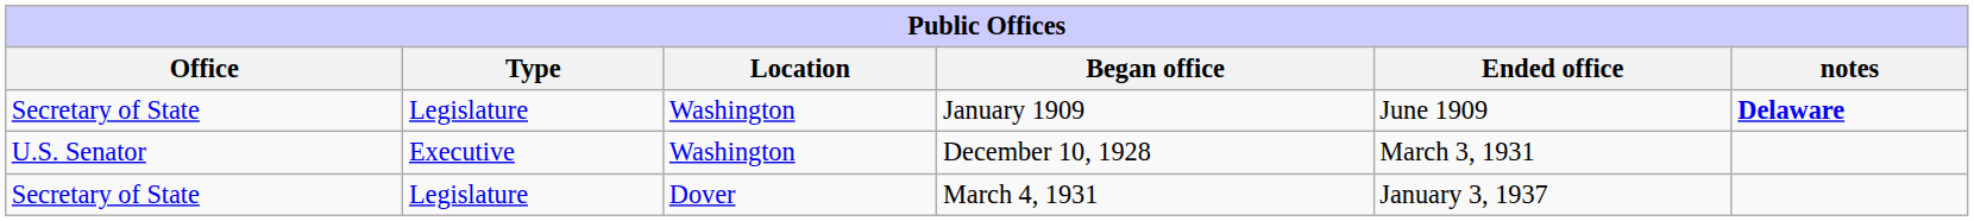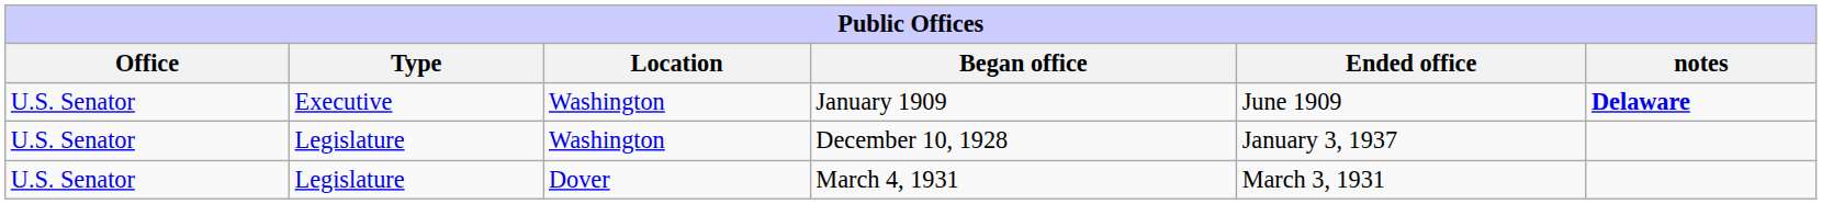 <table class=wikitable style="width: 94%" style="text-align: center;" align="center">
 <tr bgcolor=#cccccc>
 <th colspan=8 style="background: #ccccff;">Public Offices</th>
 </tr>
 <tr>
 <th><strong>Office</strong></th>
 <th><strong>Type</strong></th>
 <th><strong>Location</strong></th>
 <th><strong>Began office</strong></th>
 <th><strong>Ended office</strong></th>
 <th><strong>notes</strong></th>
 </tr>
 <tr>
-<td><a href='#'>Secretary of State</a></td>
-<td><a href='#'>Legislature</a></td>
+<td><a href='#'>U.S. Senator</a></td>
+<td><a href='#'>Executive</a></td>
 <td><a href='#'>Washington</a></td>
 <td>January 1909</td>
 <td>June 1909</td>
 <td><strong><a href='#'>Delaware</a></strong></td>
 </tr>
 <tr>
 <td><a href='#'>U.S. Senator</a></td>
-<td><a href='#'>Executive</a></td>
+<td><a href='#'>Legislature</a></td>
 <td><a href='#'>Washington</a></td>
 <td>December 10, 1928</td>
+<td>January 3, 1937</td>
+<td></td>
+</tr>
+<tr>
+<td><a href='#'>U.S. Senator</a></td>
+<td><a href='#'>Legislature</a></td>
+<td><a href='#'>Dover</a></td>
+<td>March 4, 1931</td>
 <td>March 3, 1931</td>
 <td></td>
 </tr>
-<tr>
-<td><a href='#'>Secretary of State</a></td>
-<td><a href='#'>Legislature</a></td>
-<td><a href='#'>Dover</a></td>
-<td>March 4, 1931</td>
-<td>January 3, 1937</td>
-<td></td>
-</tr>
 </table>
